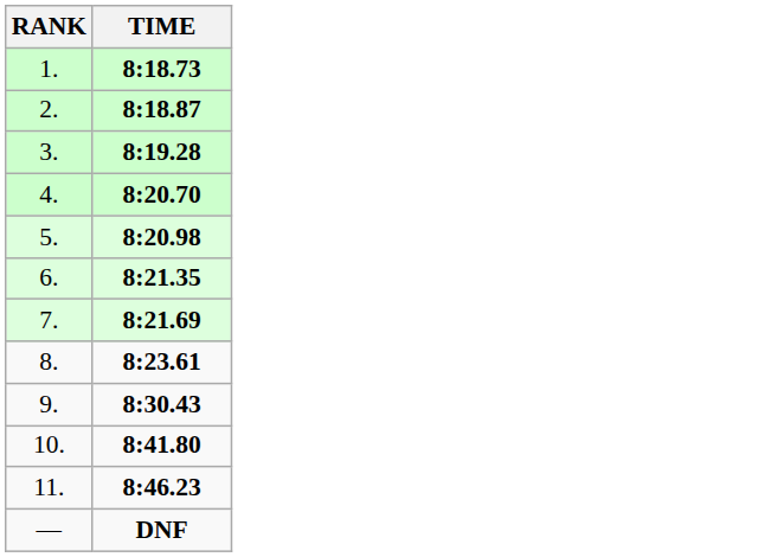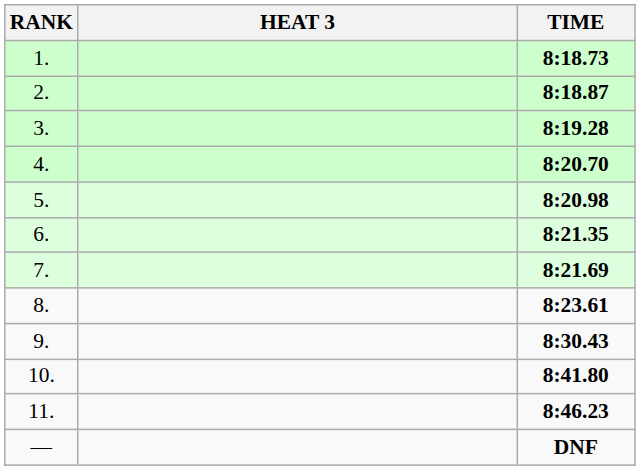 <table class="wikitable" style="border-collapse: collapse; font-size: 90%;">
 <tr>
 <th>RANK</th>
+<th style="width: 20em">HEAT 3</th>
 <th style="width: 5em">TIME</th>
 </tr>
 <tr style="background:#ccffcc;">
 <td align="center">1.</td>
+<td></td>
 <td align="center"><strong>8:18.73</strong></td>
 </tr>
 <tr style="background:#ccffcc;">
 <td align="center">2.</td>
+<td></td>
 <td align="center"><strong>8:18.87</strong></td>
 </tr>
 <tr style="background:#ccffcc;">
 <td align="center">3.</td>
+<td></td>
 <td align="center"><strong>8:19.28</strong></td>
 </tr>
 <tr style="background:#ccffcc;">
 <td align="center">4.</td>
+<td></td>
 <td align="center"><strong>8:20.70</strong></td>
 </tr>
 <tr style="background:#ddffdd;">
 <td align="center">5.</td>
+<td></td>
 <td align="center"><strong>8:20.98</strong></td>
 </tr>
 <tr style="background:#ddffdd;">
 <td align="center">6.</td>
+<td></td>
 <td align="center"><strong>8:21.35</strong></td>
 </tr>
 <tr style="background:#ddffdd;">
 <td align="center">7.</td>
+<td></td>
 <td align="center"><strong>8:21.69</strong></td>
 </tr>
 <tr>
 <td align="center">8.</td>
+<td></td>
 <td align="center"><strong>8:23.61</strong></td>
 </tr>
 <tr>
 <td align="center">9.</td>
+<td></td>
 <td align="center"><strong>8:30.43</strong></td>
 </tr>
 <tr>
 <td align="center">10.</td>
+<td></td>
 <td align="center"><strong>8:41.80</strong></td>
 </tr>
 <tr>
 <td align="center">11.</td>
+<td></td>
 <td align="center"><strong>8:46.23</strong></td>
 </tr>
 <tr>
 <td align="center">—</td>
+<td></td>
 <td align="center"><strong>DNF</strong></td>
 </tr>
 </table>
